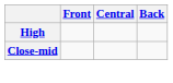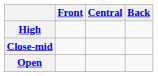 <table class="wikitable" style="text-align: center">
 <tr>
 <th></th>
 <th><a href='#'>Front</a></th>
 <th><a href='#'>Central</a></th>
 <th><a href='#'>Back</a></th>
 </tr>
 <tr>
 <th><a href='#'>High</a></th>
 <td> </td>
 <td></td>
 <td> </td>
 </tr>
 <tr>
 <th><a href='#'>Close-mid</a></th>
 <td> </td>
 <td></td>
 <td> </td>
 </tr>
+<tr>
+<th><a href='#'>Open</a></th>
+<td></td>
+<td> </td>
+<td></td>
+</tr>
 </table>
